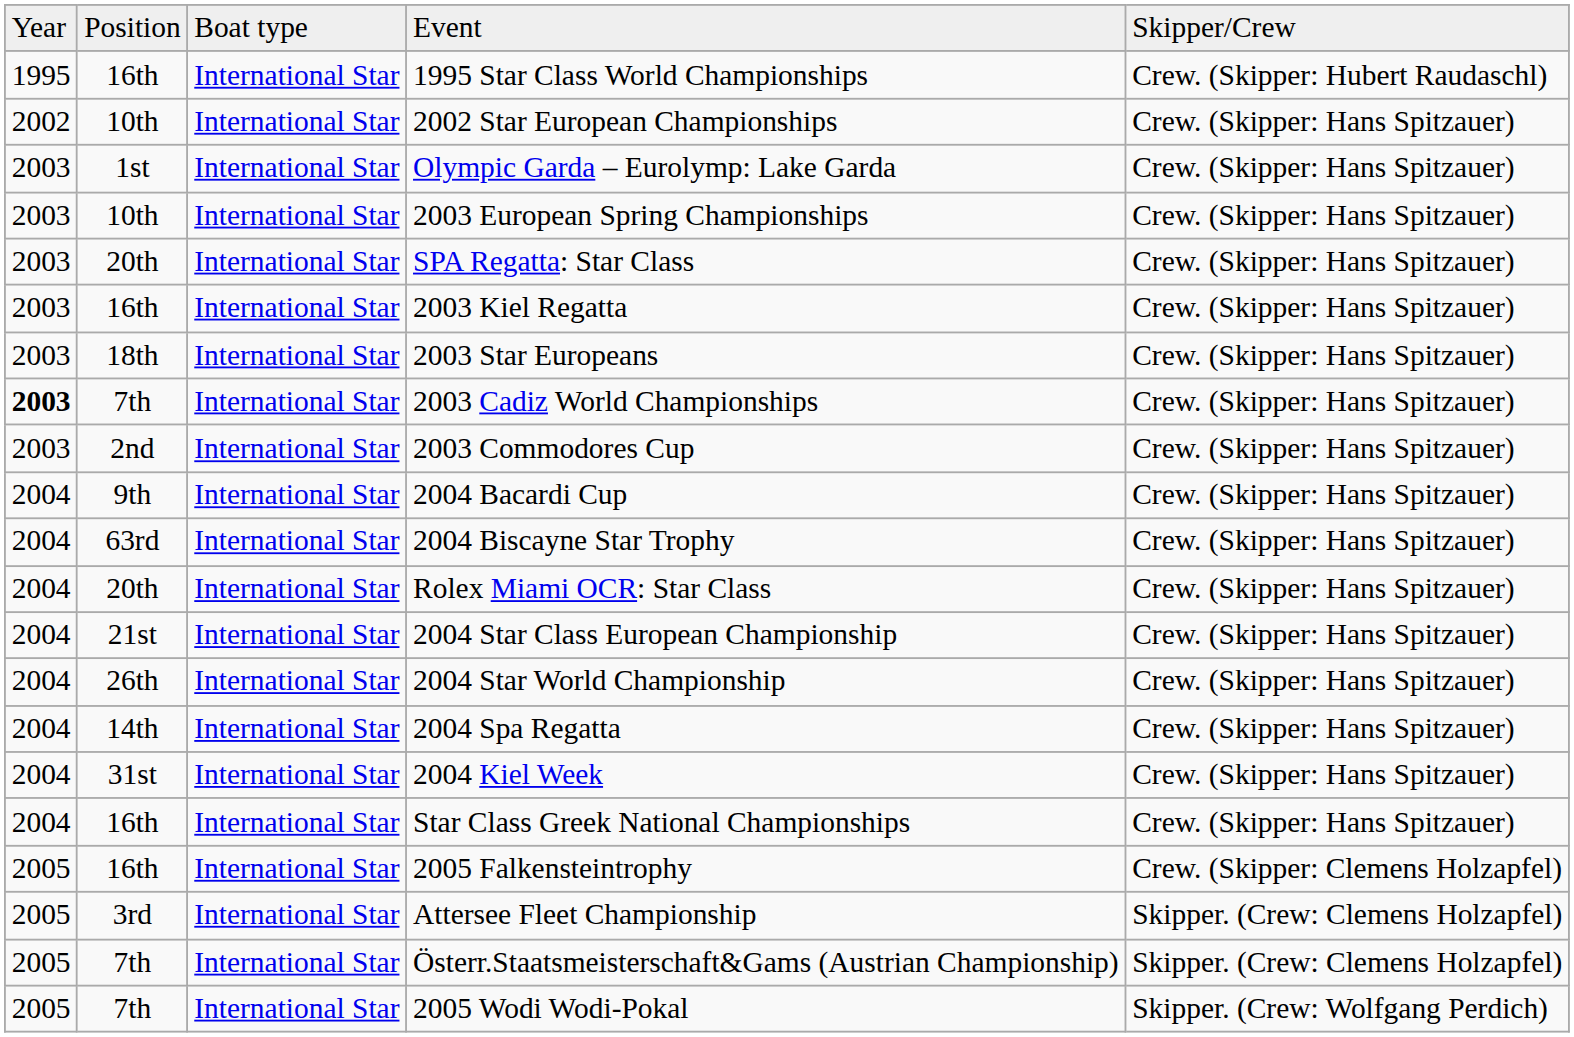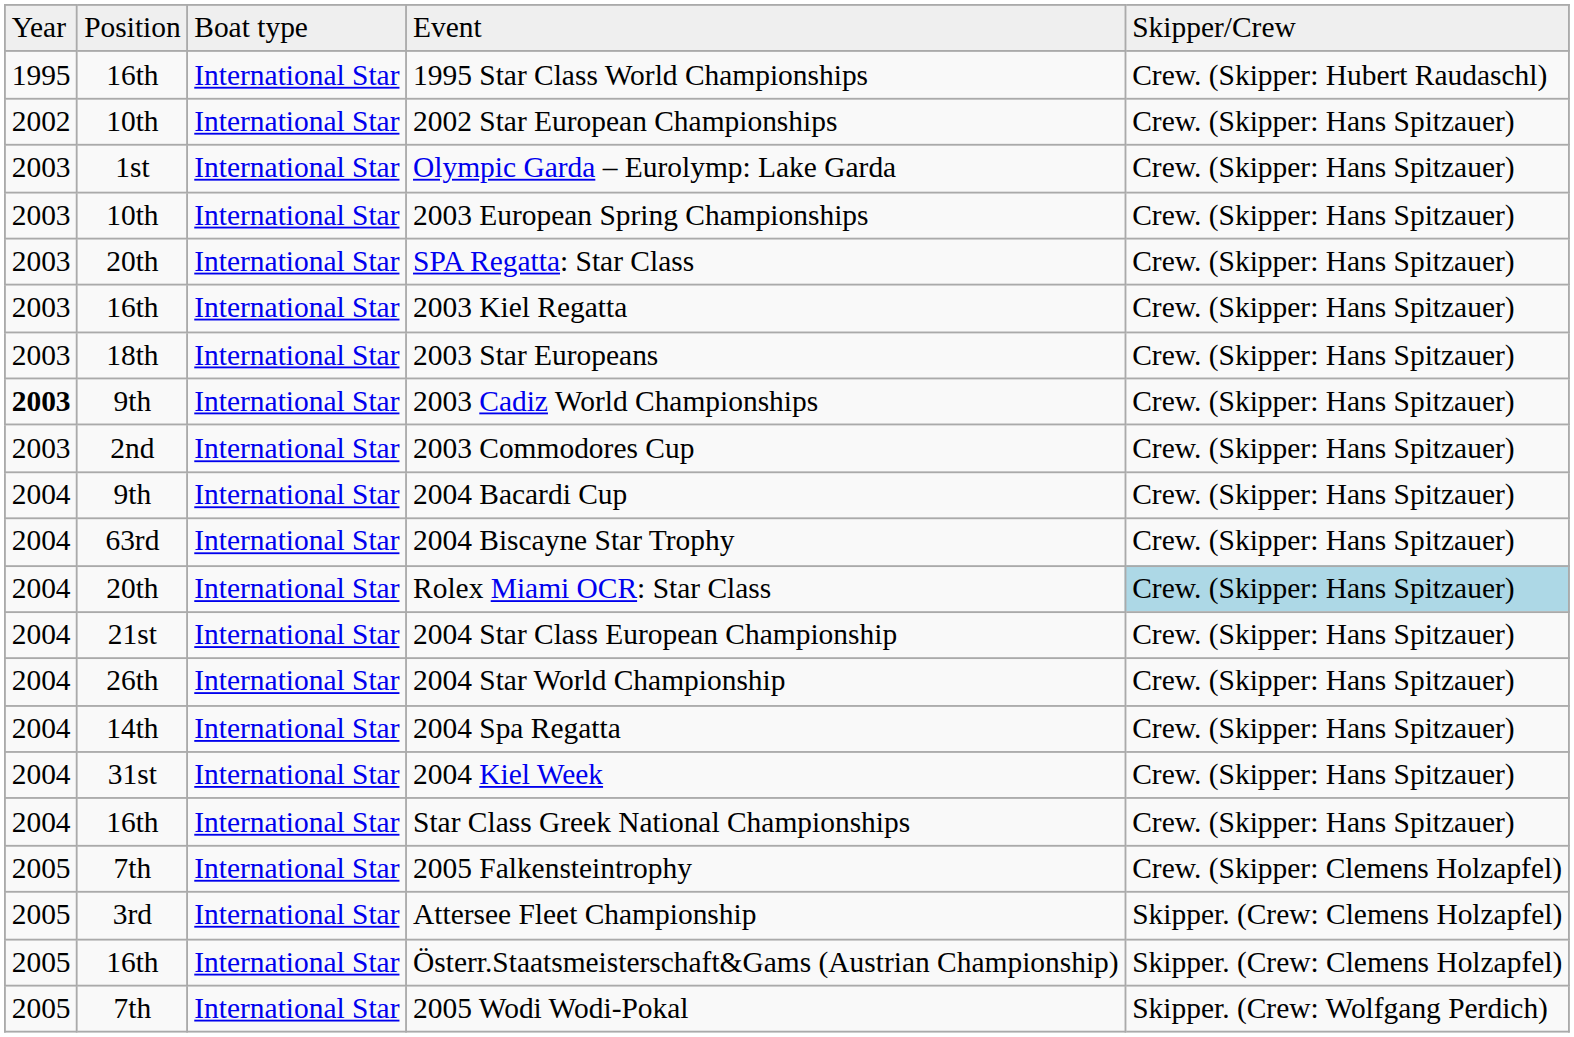 <table class="wikitable">
 <tr style="background:#efefef;">
 <td>Year</td>
 <td>Position</td>
 <td>Boat type</td>
 <td>Event</td>
 <td>Skipper/Crew</td>
 </tr>
 <tr>
 <td>1995</td>
 <td align="center">16th</td>
 <td><a href='#'>International Star</a></td>
 <td>1995 Star Class World Championships</td>
 <td>Crew. (Skipper: Hubert Raudaschl)</td>
 </tr>
 <tr>
 <td>2002</td>
 <td align="center">10th</td>
 <td><a href='#'>International Star</a></td>
 <td> 2002 Star European Championships </td>
 <td>Crew. (Skipper: Hans Spitzauer)</td>
 </tr>
 <tr>
 <td>2003</td>
 <td align="center">1st</td>
 <td><a href='#'>International Star</a></td>
 <td> <a href='#'>Olympic Garda</a> – Eurolymp: Lake Garda</td>
 <td>Crew. (Skipper: Hans Spitzauer)</td>
 </tr>
 <tr>
 <td>2003</td>
 <td align="center">10th</td>
 <td><a href='#'>International Star</a></td>
 <td>2003 European Spring Championships</td>
 <td>Crew. (Skipper: Hans Spitzauer)</td>
 </tr>
 <tr>
 <td>2003</td>
 <td align="center">20th</td>
 <td><a href='#'>International Star</a></td>
 <td> <a href='#'>SPA Regatta</a>: Star Class </td>
 <td>Crew. (Skipper: Hans Spitzauer)</td>
 </tr>
 <tr>
 <td>2003</td>
 <td align="center">16th</td>
 <td><a href='#'>International Star</a></td>
 <td> 2003 Kiel Regatta</td>
 <td>Crew. (Skipper: Hans Spitzauer)</td>
 </tr>
 <tr>
 <td>2003</td>
 <td align="center">18th</td>
 <td><a href='#'>International Star</a></td>
 <td>2003 Star Europeans</td>
 <td>Crew. (Skipper: Hans Spitzauer)</td>
 </tr>
 <tr>
 <td><strong>2003</strong></td>
-<td align="center">7th</td>
+<td align="center">9th</td>
 <td><a href='#'>International Star</a></td>
 <td> 2003 <a href='#'>Cadiz</a> World Championships</td>
 <td>Crew. (Skipper: Hans Spitzauer)</td>
 </tr>
 <tr>
 <td>2003</td>
 <td align="center">2nd</td>
 <td><a href='#'>International Star</a></td>
 <td> 2003 Commodores Cup</td>
 <td>Crew. (Skipper: Hans Spitzauer)</td>
 </tr>
 <tr>
 <td>2004</td>
 <td align="center">9th</td>
 <td><a href='#'>International Star</a></td>
 <td> 2004 Bacardi Cup </td>
 <td>Crew. (Skipper: Hans Spitzauer)</td>
 </tr>
 <tr>
 <td>2004</td>
 <td align="center">63rd</td>
 <td><a href='#'>International Star</a></td>
 <td> 2004 Biscayne Star Trophy</td>
 <td>Crew. (Skipper: Hans Spitzauer)</td>
 </tr>
 <tr>
 <td>2004</td>
 <td align="center">20th</td>
 <td><a href='#'>International Star</a></td>
 <td> Rolex <a href='#'>Miami OCR</a>: Star Class </td>
-<td>Crew. (Skipper: Hans Spitzauer)</td>
+<td style="background: lightblue;">Crew. (Skipper: Hans Spitzauer)</td>
 </tr>
 <tr>
 <td>2004</td>
 <td align="center">21st</td>
 <td><a href='#'>International Star</a></td>
 <td> 2004 Star Class European Championship </td>
 <td>Crew. (Skipper: Hans Spitzauer)</td>
 </tr>
 <tr>
 <td>2004</td>
 <td align="center">26th</td>
 <td><a href='#'>International Star</a></td>
 <td>2004 Star World Championship </td>
 <td>Crew. (Skipper: Hans Spitzauer)</td>
 </tr>
 <tr>
 <td>2004</td>
 <td align="center">14th</td>
 <td><a href='#'>International Star</a></td>
 <td>2004 Spa Regatta</td>
 <td>Crew. (Skipper: Hans Spitzauer)</td>
 </tr>
 <tr>
 <td>2004</td>
 <td align="center">31st</td>
 <td><a href='#'>International Star</a></td>
 <td> 2004 <a href='#'>Kiel Week</a></td>
 <td>Crew. (Skipper: Hans Spitzauer)</td>
 </tr>
 <tr>
 <td>2004</td>
 <td align="center">16th</td>
 <td><a href='#'>International Star</a></td>
 <td> Star Class Greek National Championships </td>
 <td>Crew. (Skipper: Hans Spitzauer)</td>
 </tr>
 <tr>
 <td>2005</td>
-<td align="center">16th</td>
+<td align="center">7th</td>
 <td><a href='#'>International Star</a></td>
 <td> 2005 Falkensteintrophy</td>
 <td>Crew. (Skipper: Clemens Holzapfel)</td>
 </tr>
 <tr>
 <td>2005</td>
 <td align="center">3rd</td>
 <td><a href='#'>International Star</a></td>
 <td> Attersee Fleet Championship</td>
 <td>Skipper. (Crew: Clemens Holzapfel)</td>
 </tr>
 <tr>
 <td>2005</td>
-<td align="center">7th</td>
+<td align="center">16th</td>
 <td><a href='#'>International Star</a></td>
 <td> Österr.Staatsmeisterschaft&Gams (Austrian Championship)</td>
 <td>Skipper. (Crew: Clemens Holzapfel)</td>
 </tr>
 <tr>
 <td>2005</td>
 <td align="center">7th</td>
 <td><a href='#'>International Star</a></td>
 <td> 2005 Wodi Wodi-Pokal</td>
 <td>Skipper. (Crew: Wolfgang Perdich)</td>
 </tr>
 </table>
